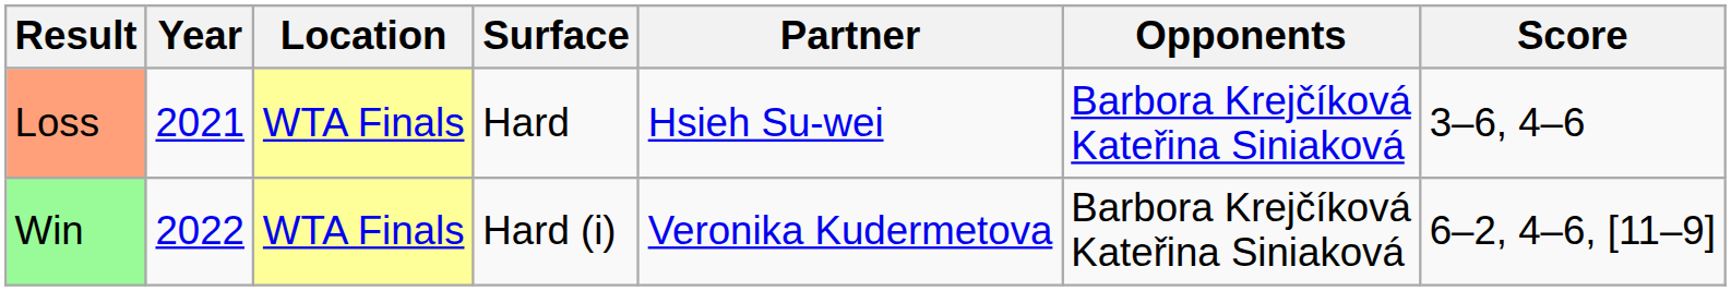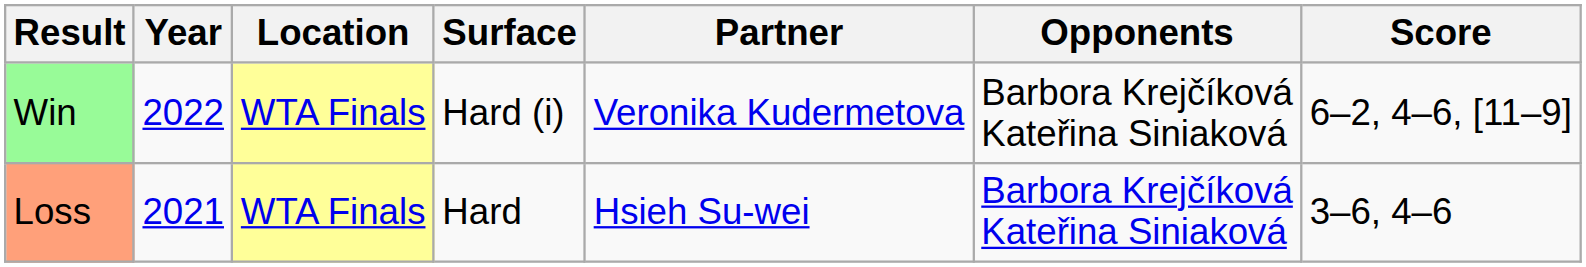 <table class="sortable wikitable">
 <tr>
 <th>Result</th>
 <th>Year</th>
 <th>Location</th>
 <th>Surface</th>
 <th>Partner</th>
 <th>Opponents</th>
 <th class=unsortable>Score</th>
 </tr>
 <tr>
+<td bgcolor=98FB98>Win</td>
+<td><a href='#'>2022</a></td>
+<td bgcolor=#FFFF99><a href='#'>WTA Finals</a></td>
+<td>Hard (i)</td>
+<td> <a href='#'>Veronika Kudermetova</a></td>
+<td> Barbora Krejčíková <br>  Kateřina Siniaková</td>
+<td>6–2, 4–6, [11–9]</td>
+</tr>
+<tr>
 <td bgcolor=FFA07A>Loss</td>
 <td><a href='#'>2021</a></td>
 <td bgcolor=#FFFF99><a href='#'>WTA Finals</a></td>
 <td>Hard</td>
 <td> <a href='#'>Hsieh Su-wei</a></td>
 <td> <a href='#'>Barbora Krejčíková</a> <br>  <a href='#'>Kateřina Siniaková</a></td>
 <td>3–6, 4–6</td>
 </tr>
-<tr>
-<td bgcolor=98FB98>Win</td>
-<td><a href='#'>2022</a></td>
-<td bgcolor=#FFFF99><a href='#'>WTA Finals</a></td>
-<td>Hard (i)</td>
-<td> <a href='#'>Veronika Kudermetova</a></td>
-<td> Barbora Krejčíková <br>  Kateřina Siniaková</td>
-<td>6–2, 4–6, [11–9]</td>
-</tr>
 </table>
